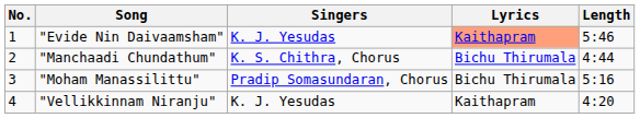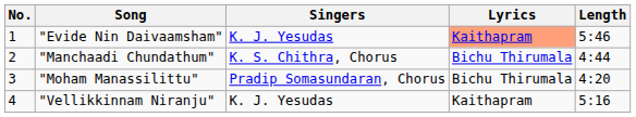 <table class="wikitable" style="font-size:95%;">
 <tr>
 <th>No.</th>
 <th>Song</th>
 <th>Singers</th>
 <th>Lyrics</th>
 <th>Length</th>
 </tr>
 <tr>
 <td>1</td>
 <td>"Evide Nin Daivaamsham"</td>
 <td><a href='#'>K. J. Yesudas</a></td>
 <td style="background: lightsalmon;"><a href='#'>Kaithapram</a></td>
 <td>5:46</td>
 </tr>
 <tr>
 <td>2</td>
 <td>"Manchaadi Chundathum"</td>
 <td><a href='#'>K. S. Chithra</a>, Chorus</td>
 <td><a href='#'>Bichu Thirumala</a></td>
 <td>4:44</td>
 </tr>
 <tr>
 <td>3</td>
 <td>"Moham Manassilittu"</td>
 <td><a href='#'>Pradip Somasundaran</a>, Chorus</td>
 <td>Bichu Thirumala</td>
-<td>5:16</td>
+<td>4:20</td>
 </tr>
 <tr>
 <td>4</td>
 <td>"Vellikkinnam Niranju"</td>
 <td>K. J. Yesudas</td>
 <td>Kaithapram</td>
-<td>4:20</td>
+<td>5:16</td>
 </tr>
 </table>
